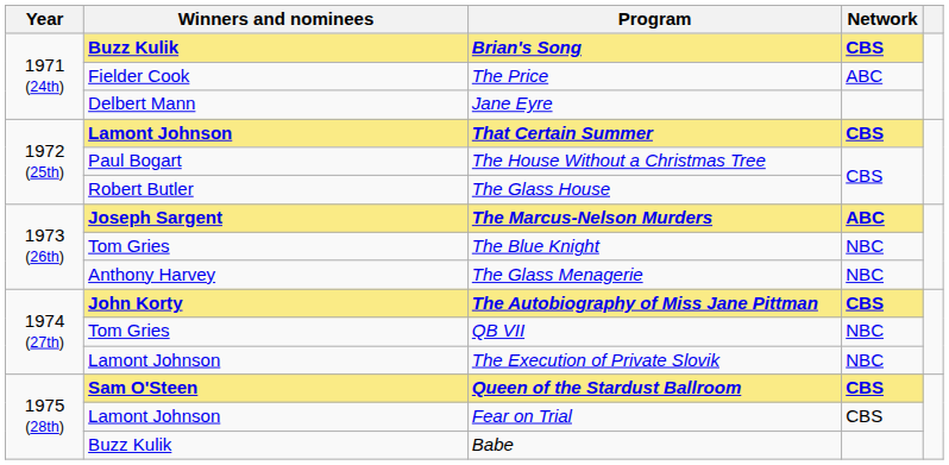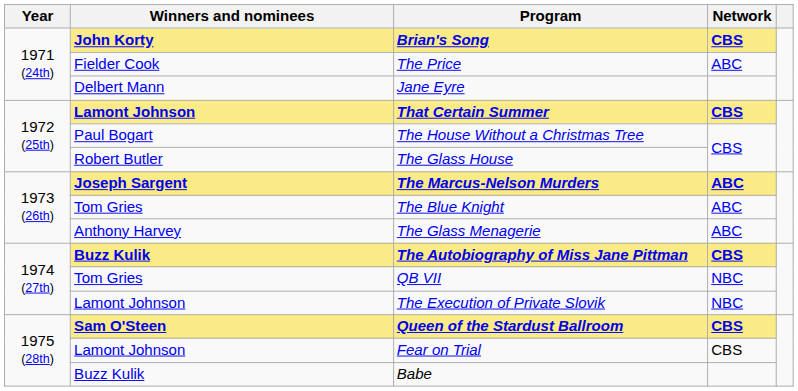 <table class="wikitable" width="95%" cellpadding="5">
 <tr>
 <th width="8%">Year</th>
 <th width="39%">Winners and nominees</th>
 <th width="38%">Program</th>
 <th width="6%">Network</th>
 <th width="2%"></th>
 </tr>
 <tr>
 <td rowspan="3" style="text-align:center;">1971<br><small>(<a href='#'>24th</a>)</small></td>
-<td style="background:#FAEB86;"><strong><a href='#'>Buzz Kulik</a></strong></td>
+<td style="background:#FAEB86;"><strong><a href='#'>John Korty</a></strong></td>
 <td style="background:#FAEB86;"><strong><em><a href='#'>Brian's Song</a></em></strong></td>
 <td style="background:#FAEB86;"><strong><a href='#'>CBS</a></strong></td>
 <td rowspan="3" style="text-align:center;"></td>
 </tr>
 <tr>
 <td><a href='#'>Fielder Cook</a></td>
 <td><em><a href='#'>The Price</a></em></td>
 <td><a href='#'>ABC</a></td>
 </tr>
 <tr>
 <td><a href='#'>Delbert Mann</a></td>
 <td><em><a href='#'>Jane Eyre</a></em></td>
 <td></td>
 </tr>
 <tr>
 <td rowspan="3" style="text-align:center;">1972<br><small>(<a href='#'>25th</a>)</small></td>
 <td style="background:#FAEB86;"><strong><a href='#'>Lamont Johnson</a></strong></td>
 <td style="background:#FAEB86;"><strong><em><a href='#'>That Certain Summer</a></em></strong></td>
 <td style="background:#FAEB86;"><strong><a href='#'>CBS</a></strong></td>
 <td rowspan="3" style="text-align:center;"></td>
 </tr>
 <tr>
 <td><a href='#'>Paul Bogart</a></td>
 <td><em><a href='#'>The House Without a Christmas Tree</a></em></td>
 <td rowspan="2"><a href='#'>CBS</a></td>
 </tr>
 <tr>
 <td><a href='#'>Robert Butler</a></td>
 <td><em><a href='#'>The Glass House</a></em></td>
 </tr>
 <tr>
 <td rowspan="3" style="text-align:center;">1973<br><small>(<a href='#'>26th</a>)</small></td>
 <td style="background:#FAEB86;"><strong><a href='#'>Joseph Sargent</a></strong></td>
 <td style="background:#FAEB86;"><strong><em><a href='#'>The Marcus-Nelson Murders</a></em></strong></td>
 <td style="background:#FAEB86;"><strong><a href='#'>ABC</a></strong></td>
 <td rowspan="3" style="text-align:center;"></td>
 </tr>
 <tr>
 <td><a href='#'>Tom Gries</a></td>
 <td><em><a href='#'>The Blue Knight</a></em></td>
-<td><a href='#'>NBC</a></td>
+<td><a href='#'>ABC</a></td>
 </tr>
 <tr>
 <td><a href='#'>Anthony Harvey</a></td>
 <td><em><a href='#'>The Glass Menagerie</a></em></td>
-<td><a href='#'>NBC</a></td>
+<td><a href='#'>ABC</a></td>
 </tr>
 <tr>
 <td rowspan="3" style="text-align:center;">1974<br><small>(<a href='#'>27th</a>)</small></td>
-<td style="background:#FAEB86;"><strong><a href='#'>John Korty</a></strong></td>
+<td style="background:#FAEB86;"><strong><a href='#'>Buzz Kulik</a></strong></td>
 <td style="background:#FAEB86;"><strong><em><a href='#'>The Autobiography of Miss Jane Pittman</a></em></strong></td>
 <td style="background:#FAEB86;"><strong><a href='#'>CBS</a></strong></td>
 <td rowspan="3" style="text-align:center;"></td>
 </tr>
 <tr>
 <td><a href='#'>Tom Gries</a></td>
 <td><em><a href='#'>QB VII</a></em></td>
 <td><a href='#'>NBC</a></td>
 </tr>
 <tr>
 <td><a href='#'>Lamont Johnson</a></td>
 <td><em><a href='#'>The Execution of Private Slovik</a></em></td>
 <td><a href='#'>NBC</a></td>
 </tr>
 <tr>
 <td rowspan="3" style="text-align:center;">1975<br><small>(<a href='#'>28th</a>)</small></td>
 <td style="background:#FAEB86;"><strong><a href='#'>Sam O'Steen</a></strong></td>
 <td style="background:#FAEB86;"><strong><em><a href='#'>Queen of the Stardust Ballroom</a></em></strong></td>
 <td style="background:#FAEB86;"><strong><a href='#'>CBS</a></strong></td>
 <td rowspan="3" style="text-align:center;"></td>
 </tr>
 <tr>
 <td><a href='#'>Lamont Johnson</a></td>
 <td><em><a href='#'>Fear on Trial</a></em></td>
 <td>CBS</td>
 </tr>
 <tr>
 <td><a href='#'>Buzz Kulik</a></td>
 <td><em>Babe</em></td>
 <td></td>
 </tr>
 </table>
